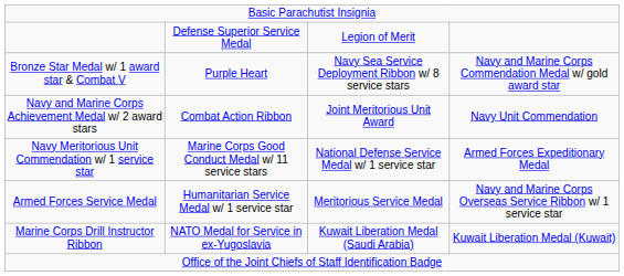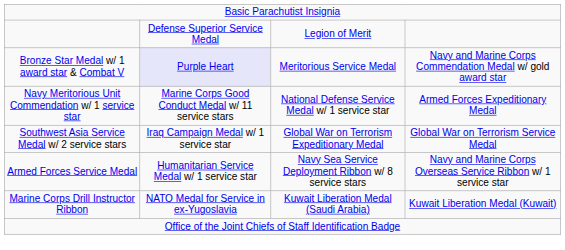 <table class="wikitable" style="margin:1em auto; text-align:center;">
 <tr>
 <td colspan="4"><a href='#'>Basic Parachutist Insignia</a></td>
 </tr>
 <tr>
 <td></td>
 <td><a href='#'>Defense Superior Service Medal</a></td>
 <td><a href='#'>Legion of Merit</a></td>
 <td></td>
 </tr>
 <tr>
 <td><a href='#'>Bronze Star Medal</a> w/ 1 <a href='#'>award star</a> & <a href='#'>Combat V</a></td>
-<td><a href='#'>Purple Heart</a></td>
-<td><a href='#'>Navy Sea Service Deployment Ribbon</a> w/ 8 service stars</td>
+<td style="background: lavender;"><a href='#'>Purple Heart</a></td>
+<td><a href='#'>Meritorious Service Medal</a></td>
 <td><a href='#'>Navy and Marine Corps Commendation Medal</a> w/ gold <a href='#'>award star</a></td>
-</tr>
-<tr>
-<td><a href='#'>Navy and Marine Corps Achievement Medal</a> w/ 2 award stars</td>
-<td><a href='#'>Combat Action Ribbon</a></td>
-<td><a href='#'>Joint Meritorious Unit Award</a></td>
-<td><a href='#'>Navy Unit Commendation</a></td>
 </tr>
 <tr>
 <td><a href='#'>Navy Meritorious Unit Commendation</a> w/ 1 <a href='#'>service star</a></td>
 <td><a href='#'>Marine Corps Good Conduct Medal</a> w/ 11 service stars</td>
 <td><a href='#'>National Defense Service Medal</a> w/ 1 service star</td>
 <td><a href='#'>Armed Forces Expeditionary Medal</a></td>
 </tr>
 <tr>
+<td><a href='#'>Southwest Asia Service Medal</a> w/ 2 service stars</td>
+<td><a href='#'>Iraq Campaign Medal</a> w/ 1 service star</td>
+<td><a href='#'>Global War on Terrorism Expeditionary Medal</a></td>
+<td><a href='#'>Global War on Terrorism Service Medal</a></td>
+</tr>
+<tr>
 <td><a href='#'>Armed Forces Service Medal</a></td>
 <td><a href='#'>Humanitarian Service Medal</a> w/ 1 service star</td>
-<td><a href='#'>Meritorious Service Medal</a></td>
+<td><a href='#'>Navy Sea Service Deployment Ribbon</a> w/ 8 service stars</td>
 <td><a href='#'>Navy and Marine Corps Overseas Service Ribbon</a> w/ 1 service star</td>
 </tr>
 <tr>
 <td><a href='#'>Marine Corps Drill Instructor Ribbon</a></td>
 <td><a href='#'>NATO Medal for Service in ex-Yugoslavia</a></td>
 <td><a href='#'>Kuwait Liberation Medal (Saudi Arabia)</a></td>
 <td><a href='#'>Kuwait Liberation Medal (Kuwait)</a></td>
 </tr>
 <tr>
 <td colspan="4"><a href='#'>Office of the Joint Chiefs of Staff Identification Badge</a></td>
 </tr>
 </table>
